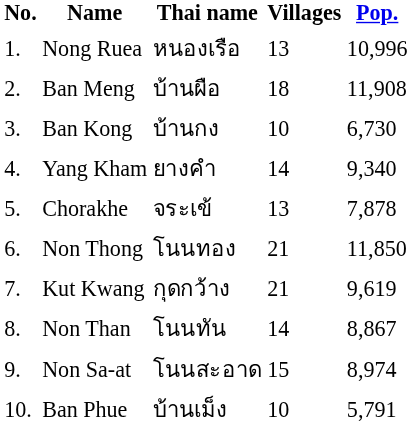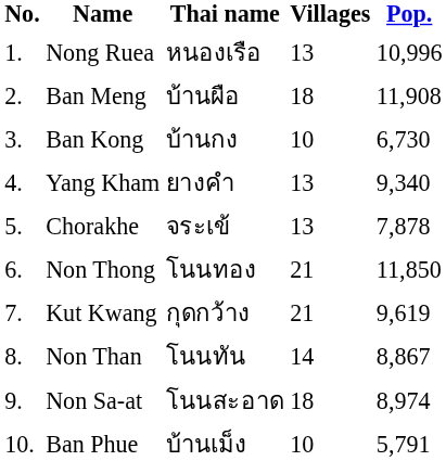 <table>
 <tr>
 <th>No.</th>
 <th>Name</th>
 <th>Thai name</th>
 <th>Villages</th>
 <th><a href='#'>Pop.</a></th>
 </tr>
 <tr>
 <td>1.</td>
 <td>Nong Ruea</td>
 <td>หนองเรือ</td>
 <td>13</td>
 <td>10,996</td>
 <td></td>
 </tr>
 <tr>
 <td>2.</td>
 <td>Ban Meng</td>
 <td>บ้านผือ</td>
 <td>18</td>
 <td>11,908</td>
 <td></td>
 </tr>
 <tr>
 <td>3.</td>
 <td>Ban Kong</td>
 <td>บ้านกง</td>
 <td>10</td>
 <td>6,730</td>
 <td></td>
 </tr>
 <tr>
 <td>4.</td>
 <td>Yang Kham</td>
 <td>ยางคำ</td>
-<td>14</td>
+<td>13</td>
 <td>9,340</td>
 <td></td>
 </tr>
 <tr>
 <td>5.</td>
 <td>Chorakhe</td>
 <td>จระเข้</td>
 <td>13</td>
 <td>7,878</td>
 <td></td>
 </tr>
 <tr>
 <td>6.</td>
 <td>Non Thong</td>
 <td>โนนทอง</td>
 <td>21</td>
 <td>11,850</td>
 <td></td>
 </tr>
 <tr>
 <td>7.</td>
 <td>Kut Kwang</td>
 <td>กุดกว้าง</td>
 <td>21</td>
 <td>9,619</td>
 <td></td>
 </tr>
 <tr>
 <td>8.</td>
 <td>Non Than</td>
 <td>โนนทัน</td>
 <td>14</td>
 <td>8,867</td>
 <td></td>
 </tr>
 <tr>
 <td>9.</td>
 <td>Non Sa-at</td>
 <td>โนนสะอาด</td>
-<td>15</td>
+<td>18</td>
 <td>8,974</td>
 <td></td>
 </tr>
 <tr>
 <td>10.</td>
 <td>Ban Phue</td>
 <td>บ้านเม็ง</td>
 <td>10</td>
 <td>5,791</td>
 <td></td>
 </tr>
 </table>
